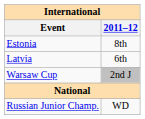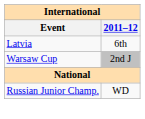 <table class="wikitable" style="text-align:center">
 <tr>
 <th style="background-color: #ffdead; " colspan=2 align=center>International</th>
 </tr>
 <tr>
 <th>Event</th>
 <th><a href='#'>2011–12</a></th>
-</tr>
-<tr>
-<td align=left> <a href='#'>Estonia</a></td>
-<td>8th</td>
 </tr>
 <tr>
 <td align=left> <a href='#'>Latvia</a></td>
 <td>6th</td>
 </tr>
 <tr>
 <td align=left><a href='#'>Warsaw Cup</a></td>
 <td bgcolor=silver>2nd J</td>
 </tr>
 <tr>
 <th style="background-color: #ffdead; " colspan=2 align=center>National</th>
 </tr>
 <tr>
 <td align=left><a href='#'>Russian Junior Champ.</a></td>
 <td>WD</td>
 </tr>
 </table>
